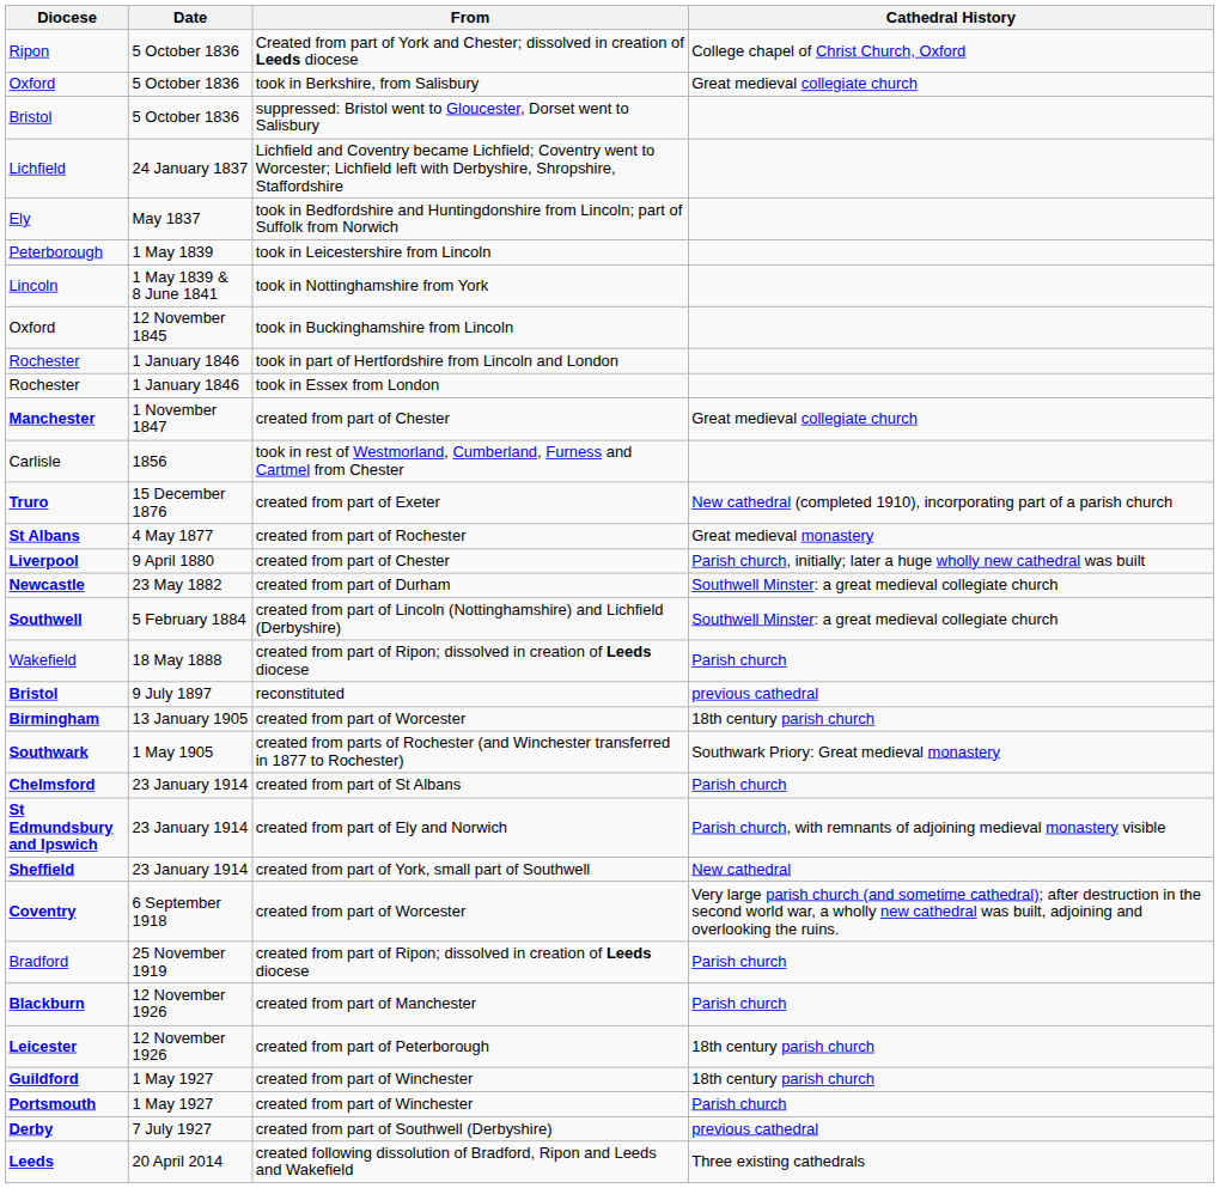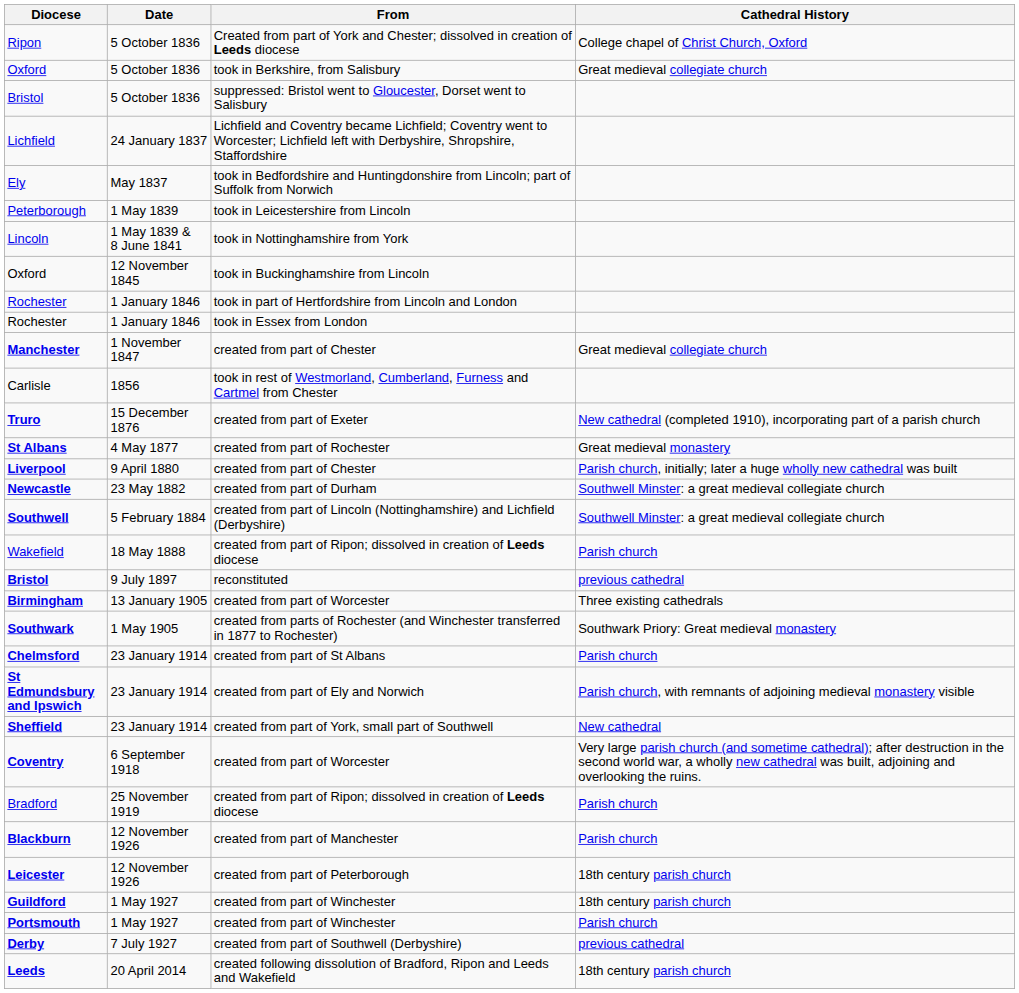 <table class="wikitable">
 <tr>
 <th width="120">Diocese</th>
 <th width="120">Date</th>
 <th>From</th>
 <th>Cathedral History</th>
 </tr>
 <tr>
 <td><a href='#'>Ripon</a></td>
 <td>5 October 1836</td>
 <td>Created from part of York and Chester; dissolved in creation of <strong>Leeds</strong> diocese</td>
 <td>College chapel of <a href='#'>Christ Church, Oxford</a></td>
 </tr>
 <tr>
 <td><a href='#'>Oxford</a></td>
 <td>5 October 1836</td>
 <td>took in Berkshire, from Salisbury</td>
 <td>Great medieval <a href='#'>collegiate church</a></td>
 </tr>
 <tr>
 <td><a href='#'>Bristol</a></td>
 <td>5 October 1836</td>
 <td>suppressed: Bristol went to <a href='#'>Gloucester</a>, Dorset went to Salisbury</td>
 <td></td>
 </tr>
 <tr>
 <td><a href='#'>Lichfield</a></td>
 <td>24 January 1837</td>
 <td>Lichfield and Coventry became Lichfield; Coventry went to Worcester; Lichfield left with Derbyshire, Shropshire, Staffordshire</td>
 <td></td>
 </tr>
 <tr>
 <td><a href='#'>Ely</a></td>
 <td>May 1837</td>
 <td>took in Bedfordshire and Huntingdonshire from Lincoln; part of Suffolk from Norwich</td>
 <td></td>
 </tr>
 <tr>
 <td><a href='#'>Peterborough</a></td>
 <td>1 May 1839</td>
 <td>took in Leicestershire from Lincoln</td>
 <td></td>
 </tr>
 <tr>
 <td><a href='#'>Lincoln</a></td>
 <td>1 May 1839 &<br>8 June 1841</td>
 <td>took in Nottinghamshire from York</td>
 <td></td>
 </tr>
 <tr>
 <td>Oxford</td>
 <td>12 November 1845</td>
 <td>took in Buckinghamshire from Lincoln</td>
 <td></td>
 </tr>
 <tr>
 <td><a href='#'>Rochester</a></td>
 <td>1 January 1846</td>
 <td>took in part of Hertfordshire from Lincoln and London</td>
 <td></td>
 </tr>
 <tr>
 <td>Rochester</td>
 <td>1 January 1846</td>
 <td>took in Essex from London</td>
 <td></td>
 </tr>
 <tr>
 <td><strong><a href='#'>Manchester</a></strong></td>
 <td>1 November 1847</td>
 <td>created from part of Chester</td>
 <td>Great medieval <a href='#'>collegiate church</a></td>
 </tr>
 <tr>
 <td>Carlisle</td>
 <td>1856</td>
 <td>took in rest of <a href='#'>Westmorland</a>, <a href='#'>Cumberland</a>, <a href='#'>Furness</a> and <a href='#'>Cartmel</a> from Chester</td>
 <td></td>
 </tr>
 <tr>
 <td><strong><a href='#'>Truro</a></strong></td>
 <td>15 December 1876</td>
 <td>created from part of Exeter</td>
 <td><a href='#'>New cathedral</a> (completed 1910), incorporating part of a parish church</td>
 </tr>
 <tr>
 <td><strong><a href='#'>St Albans</a></strong></td>
 <td>4 May 1877</td>
 <td>created from part of Rochester</td>
 <td>Great medieval <a href='#'>monastery</a></td>
 </tr>
 <tr>
 <td><strong><a href='#'>Liverpool</a></strong></td>
 <td>9 April 1880</td>
 <td>created from part of Chester</td>
 <td><a href='#'>Parish church</a>, initially; later a huge <a href='#'>wholly new cathedral</a> was built</td>
 </tr>
 <tr>
 <td><strong><a href='#'>Newcastle</a></strong></td>
 <td>23 May 1882</td>
 <td>created from part of Durham</td>
 <td><a href='#'>Southwell Minster</a>: a great medieval collegiate church</td>
 </tr>
 <tr>
 <td><strong><a href='#'>Southwell</a></strong></td>
 <td>5 February 1884</td>
 <td>created from part of Lincoln (Nottinghamshire) and Lichfield (Derbyshire)</td>
 <td><a href='#'>Southwell Minster</a>: a great medieval collegiate church</td>
 </tr>
 <tr>
 <td><a href='#'>Wakefield</a></td>
 <td>18 May 1888</td>
 <td>created from part of Ripon; dissolved in creation of <strong>Leeds</strong> diocese</td>
 <td><a href='#'>Parish church</a></td>
 </tr>
 <tr>
 <td><strong><a href='#'>Bristol</a></strong></td>
 <td>9 July 1897</td>
 <td>reconstituted</td>
 <td><a href='#'>previous cathedral</a></td>
 </tr>
 <tr>
 <td><strong><a href='#'>Birmingham</a></strong></td>
 <td>13 January 1905</td>
 <td>created from part of Worcester</td>
-<td>18th century <a href='#'>parish church</a></td>
+<td>Three existing cathedrals</td>
 </tr>
 <tr>
 <td><strong><a href='#'>Southwark</a></strong></td>
 <td>1 May 1905</td>
 <td>created from parts of Rochester (and Winchester transferred in 1877 to Rochester)</td>
 <td>Southwark Priory: Great medieval <a href='#'>monastery</a></td>
 </tr>
 <tr>
 <td><strong><a href='#'>Chelmsford</a></strong></td>
 <td>23 January 1914</td>
 <td>created from part of St Albans</td>
 <td><a href='#'>Parish church</a></td>
 </tr>
 <tr>
 <td><strong><a href='#'>St Edmundsbury and Ipswich</a></strong></td>
 <td>23 January 1914</td>
 <td>created from part of Ely and Norwich</td>
 <td><a href='#'>Parish church</a>, with remnants of adjoining medieval <a href='#'>monastery</a> visible</td>
 </tr>
 <tr>
 <td><strong><a href='#'>Sheffield</a></strong></td>
 <td>23 January 1914</td>
 <td>created from part of York, small part of Southwell</td>
 <td><a href='#'>New cathedral</a></td>
 </tr>
 <tr>
 <td><strong><a href='#'>Coventry</a></strong></td>
 <td>6 September 1918</td>
 <td>created from part of Worcester</td>
 <td>Very large <a href='#'>parish church (and sometime cathedral)</a>; after destruction in the second world war, a wholly <a href='#'>new cathedral</a> was built, adjoining and overlooking the ruins.</td>
 </tr>
 <tr>
 <td><a href='#'>Bradford</a></td>
 <td>25 November 1919</td>
 <td>created from part of Ripon; dissolved in creation of <strong>Leeds</strong> diocese</td>
 <td><a href='#'>Parish church</a></td>
 </tr>
 <tr>
 <td><strong><a href='#'>Blackburn</a></strong></td>
 <td>12 November 1926</td>
 <td>created from part of Manchester</td>
 <td><a href='#'>Parish church</a></td>
 </tr>
 <tr>
 <td><strong><a href='#'>Leicester</a></strong></td>
 <td>12 November 1926</td>
 <td>created from part of Peterborough</td>
 <td>18th century <a href='#'>parish church</a></td>
 </tr>
 <tr>
 <td><strong><a href='#'>Guildford</a></strong></td>
 <td>1 May 1927</td>
 <td>created from part of Winchester</td>
 <td>18th century <a href='#'>parish church</a></td>
 </tr>
 <tr>
 <td><strong><a href='#'>Portsmouth</a></strong></td>
 <td>1 May 1927</td>
 <td>created from part of Winchester</td>
 <td><a href='#'>Parish church</a></td>
 </tr>
 <tr>
 <td><strong><a href='#'>Derby</a></strong></td>
 <td>7 July 1927</td>
 <td>created from part of Southwell (Derbyshire)</td>
 <td><a href='#'>previous cathedral</a></td>
 </tr>
 <tr>
 <td><strong><a href='#'>Leeds</a></strong></td>
 <td>20 April 2014</td>
 <td>created following dissolution of Bradford, Ripon and Leeds and Wakefield</td>
-<td>Three existing cathedrals</td>
+<td>18th century <a href='#'>parish church</a></td>
 </tr>
 </table>
